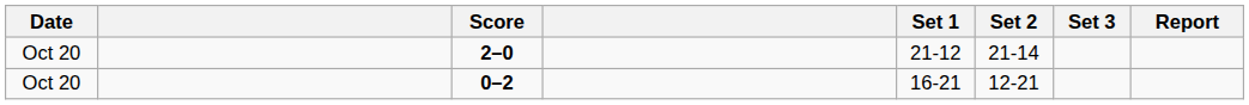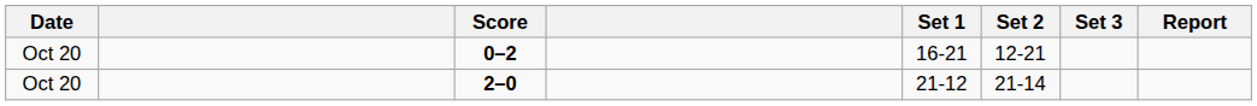 <table class="wikitable" style="text-align: center; font-size:90% ">
 <tr>
 <th width="60">Date</th>
 <th align="right" width="250"></th>
 <th width="60">Score</th>
 <th align="left" width="250"></th>
 <th width="50">Set 1</th>
 <th width="50">Set 2</th>
 <th width="50">Set 3</th>
 <th width="75">Report</th>
 </tr>
 <tr>
 <td>Oct 20</td>
+<td align=left></td>
+<td align=center><strong>0–2</strong></td>
+<td align=left><strong></strong></td>
+<td>16-21</td>
+<td>12-21</td>
+<td></td>
+<td></td>
+</tr>
+<tr>
+<td>Oct 20</td>
 <td align=left><strong></strong></td>
 <td align=center><strong>2–0</strong></td>
 <td align=left></td>
 <td>21-12</td>
 <td>21-14</td>
 <td></td>
 <td></td>
 </tr>
-<tr>
-<td>Oct 20</td>
-<td align=left></td>
-<td align=center><strong>0–2</strong></td>
-<td align=left><strong></strong></td>
-<td>16-21</td>
-<td>12-21</td>
-<td></td>
-<td></td>
-</tr>
 </table>
